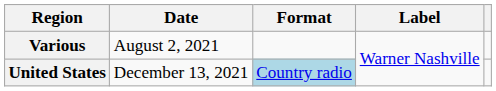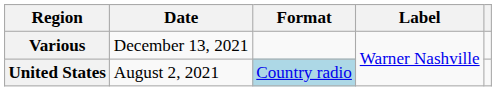 <table class="wikitable plainrowheaders">
 <tr>
 <th scope="col">Region</th>
 <th scope="col">Date</th>
 <th scope="col">Format</th>
 <th scope="col">Label</th>
 <th scope="col"></th>
 </tr>
 <tr>
 <th scope="row">Various</th>
-<td>August 2, 2021</td>
+<td>December 13, 2021</td>
 <td></td>
 <td rowspan="2"><a href='#'>Warner Nashville</a></td>
 <td></td>
 </tr>
 <tr>
 <th scope="row">United States</th>
-<td>December 13, 2021</td>
+<td>August 2, 2021</td>
 <td style="background: lightblue;"><a href='#'>Country radio</a></td>
 <td></td>
 </tr>
 </table>
